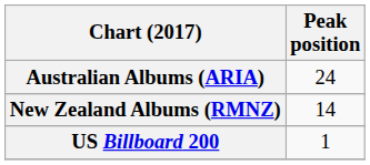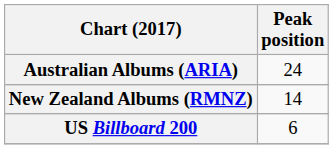 <table class="wikitable sortable plainrowheaders" style="text-align:center">
 <tr>
 <th scope="col">Chart (2017)</th>
 <th scope="col">Peak<br> position</th>
 </tr>
 <tr>
 <th scope="row">Australian Albums (<a href='#'>ARIA</a>)</th>
 <td>24</td>
 </tr>
 <tr>
 </tr>
 <tr>
 </tr>
 <tr>
 </tr>
 <tr>
 </tr>
 <tr>
 </tr>
 <tr>
 </tr>
 <tr>
 </tr>
 <tr>
 </tr>
 <tr>
 <th scope="row">New Zealand Albums (<a href='#'>RMNZ</a>)</th>
 <td>14</td>
 </tr>
 <tr>
 </tr>
 <tr>
 </tr>
 <tr>
 </tr>
 <tr>
 </tr>
 <tr>
 <th scope="row">US <a href='#'><em>Billboard</em> 200</a></th>
-<td>1</td>
+<td>6</td>
 </tr>
 <tr>
 </tr>
 </table>
